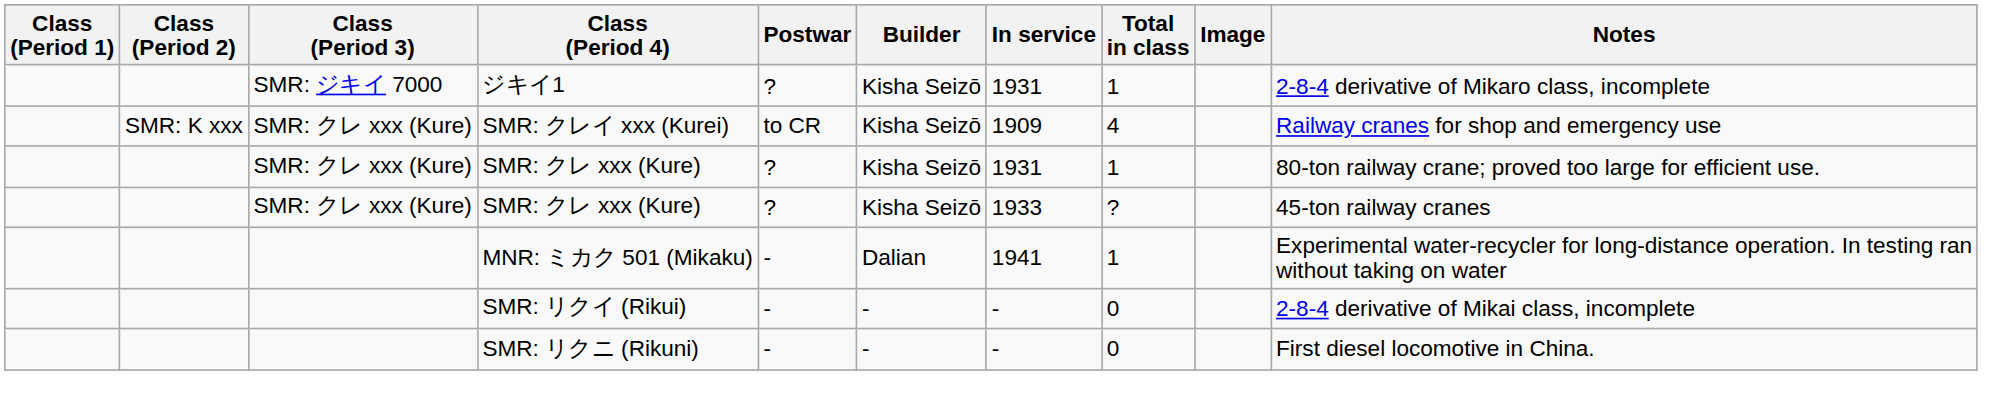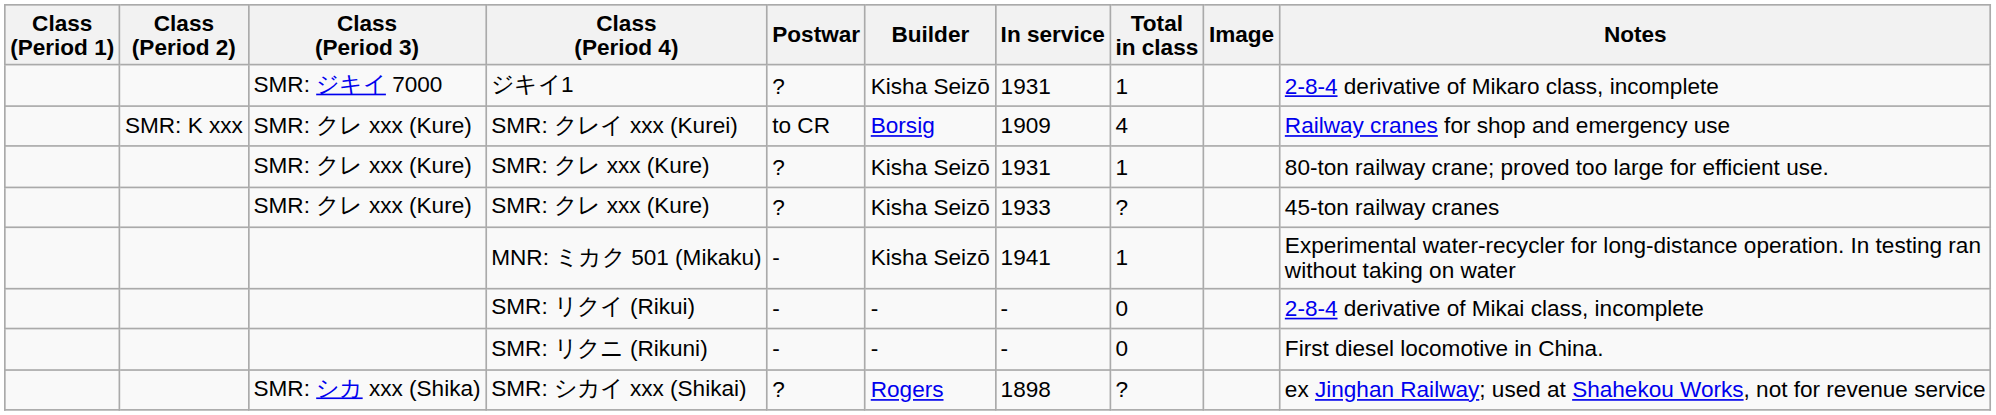 <table class="wikitable"  style="font-size:85%;">
 <tr>
 <th>Class<br>(Period 1)</th>
 <th>Class<br>(Period 2)</th>
 <th>Class<br>(Period 3)</th>
 <th>Class<br>(Period 4)</th>
 <th>Postwar</th>
 <th>Builder</th>
 <th>In service</th>
 <th>Total<br>in class</th>
 <th>Image</th>
 <th>Notes</th>
 </tr>
 <tr>
 <td></td>
 <td></td>
 <td>SMR: <a href='#'>ジキイ</a> 7000</td>
 <td>ジキイ1</td>
 <td>?</td>
 <td>Kisha Seizō</td>
 <td>1931</td>
 <td>1</td>
 <td></td>
 <td><a href='#'>2-8-4</a> derivative of Mikaro class, incomplete</td>
 </tr>
 <tr>
 <td></td>
 <td>SMR: K xxx</td>
 <td>SMR: クレ xxx (Kure)</td>
 <td>SMR: クレイ xxx (Kurei)</td>
 <td>to CR</td>
-<td>Kisha Seizō</td>
+<td><a href='#'>Borsig</a></td>
 <td>1909</td>
 <td>4</td>
 <td></td>
 <td><a href='#'>Railway cranes</a> for shop and emergency use</td>
 </tr>
 <tr>
 <td></td>
 <td></td>
 <td>SMR: クレ xxx (Kure)</td>
 <td>SMR: クレ xxx (Kure)</td>
 <td>?</td>
 <td>Kisha Seizō</td>
 <td>1931</td>
 <td>1</td>
 <td></td>
 <td>80-ton railway crane; proved too large for efficient use.</td>
 </tr>
 <tr>
 <td></td>
 <td></td>
 <td>SMR: クレ xxx (Kure)</td>
 <td>SMR: クレ xxx (Kure)</td>
 <td>?</td>
 <td>Kisha Seizō</td>
 <td>1933</td>
 <td>?</td>
 <td></td>
 <td>45-ton railway cranes</td>
 </tr>
 <tr>
 <td></td>
 <td></td>
 <td></td>
 <td>MNR: ミカク 501 (Mikaku)</td>
 <td>-</td>
-<td>Dalian</td>
+<td>Kisha Seizō</td>
 <td>1941</td>
 <td>1</td>
 <td></td>
 <td>Experimental water-recycler for long-distance operation. In testing ran<br> without taking on water</td>
 </tr>
 <tr>
 <td></td>
 <td></td>
 <td></td>
 <td>SMR: リクイ (Rikui)</td>
 <td>-</td>
 <td>-</td>
 <td>-</td>
 <td>0</td>
 <td></td>
 <td><a href='#'>2-8-4</a> derivative of Mikai class, incomplete</td>
 </tr>
 <tr>
 <td></td>
 <td></td>
 <td></td>
 <td>SMR: リクニ (Rikuni)</td>
 <td>-</td>
 <td>-</td>
 <td>-</td>
 <td>0</td>
 <td></td>
 <td>First diesel locomotive in China.</td>
 </tr>
+<tr>
+<td></td>
+<td></td>
+<td>SMR: <a href='#'>シカ</a> xxx (Shika)</td>
+<td>SMR: シカイ xxx (Shikai)</td>
+<td>?</td>
+<td><a href='#'>Rogers</a></td>
+<td>1898</td>
+<td>?</td>
+<td></td>
+<td>ex <a href='#'>Jinghan Railway</a>; used at <a href='#'>Shahekou Works</a>, not for revenue service</td>
+</tr>
 </table>
